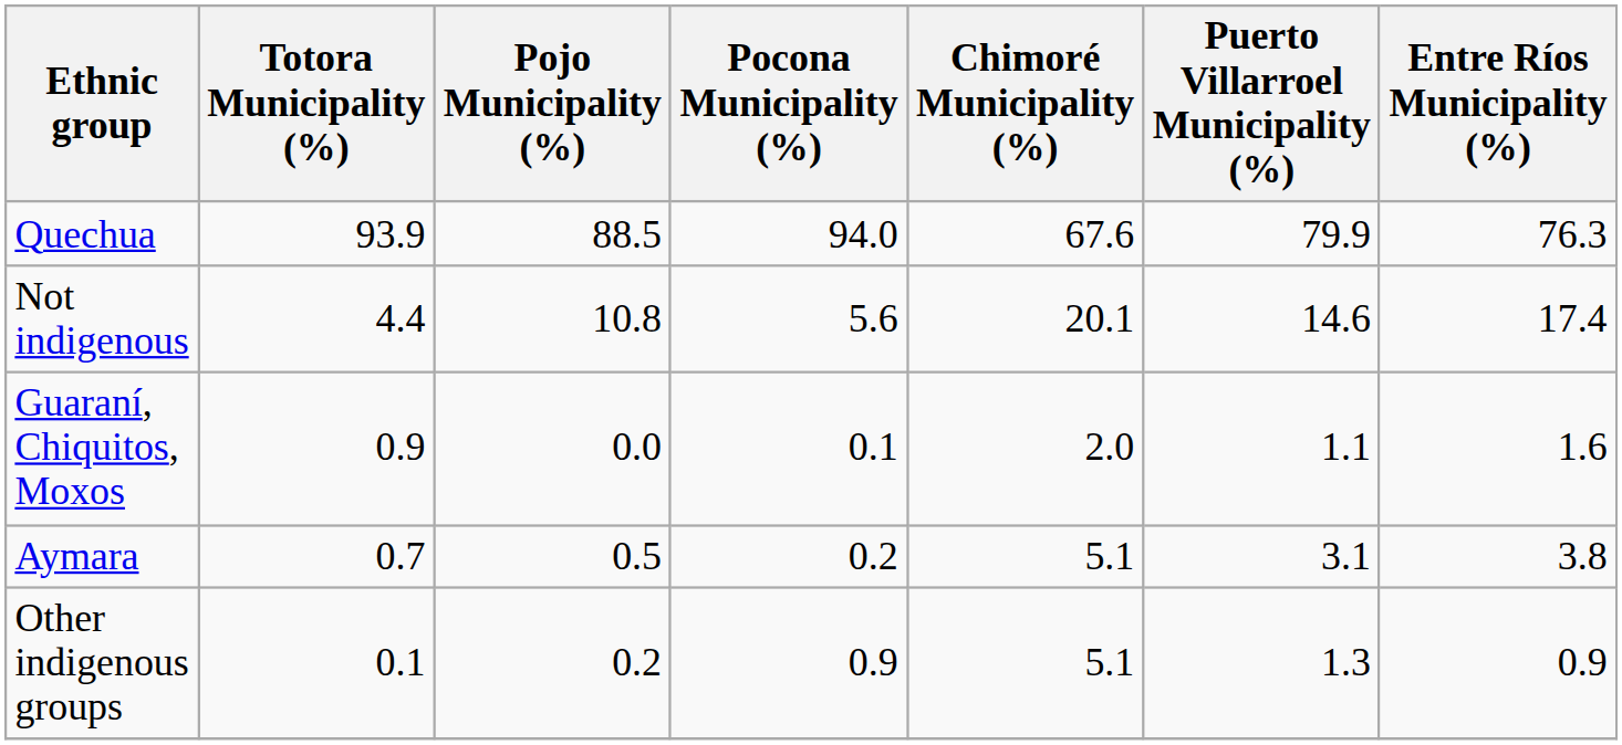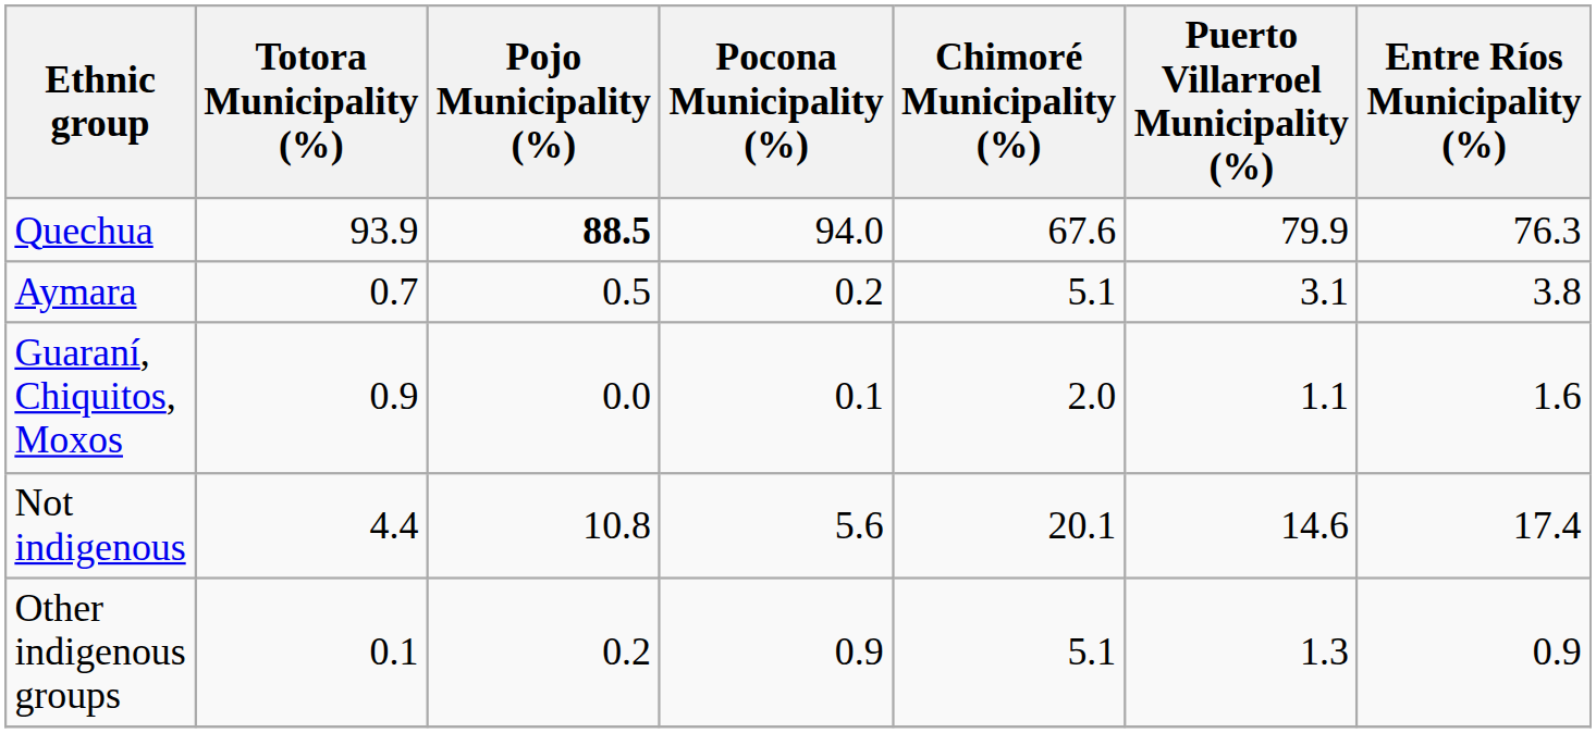 <table class="wikitable" border="1" style="width:45%;" border="1">
 <tr bgcolor=#EFEFEF>
 <th><strong>Ethnic group</strong></th>
 <th><strong>Totora Municipality (%)</strong></th>
 <th><strong>Pojo Municipality (%)</strong></th>
 <th><strong>Pocona Municipality (%)</strong></th>
 <th><strong>Chimoré Municipality (%)</strong></th>
 <th><strong>Puerto Villarroel Municipality (%)</strong></th>
 <th><strong>Entre Ríos Municipality (%)</strong></th>
 </tr>
 <tr>
 <td><a href='#'>Quechua</a></td>
 <td align="right">93.9</td>
-<td align="right">88.5</td>
+<td align="right"><strong>88.5</strong></td>
 <td align="right">94.0</td>
 <td align="right">67.6</td>
 <td align="right">79.9</td>
 <td align="right">76.3</td>
 </tr>
 <tr>
-<td>Not <a href='#'>indigenous</a></td>
-<td align="right">4.4</td>
-<td align="right">10.8</td>
-<td align="right">5.6</td>
-<td align="right">20.1</td>
-<td align="right">14.6</td>
-<td align="right">17.4</td>
+<td><a href='#'>Aymara</a></td>
+<td align="right">0.7</td>
+<td align="right">0.5</td>
+<td align="right">0.2</td>
+<td align="right">5.1</td>
+<td align="right">3.1</td>
+<td align="right">3.8</td>
 </tr>
 <tr>
 <td><a href='#'>Guaraní</a>, <a href='#'>Chiquitos</a>, <a href='#'>Moxos</a></td>
 <td align="right">0.9</td>
 <td align="right">0.0</td>
 <td align="right">0.1</td>
 <td align="right">2.0</td>
 <td align="right">1.1</td>
 <td align="right">1.6</td>
 </tr>
 <tr>
-<td><a href='#'>Aymara</a></td>
-<td align="right">0.7</td>
-<td align="right">0.5</td>
-<td align="right">0.2</td>
-<td align="right">5.1</td>
-<td align="right">3.1</td>
-<td align="right">3.8</td>
+<td>Not <a href='#'>indigenous</a></td>
+<td align="right">4.4</td>
+<td align="right">10.8</td>
+<td align="right">5.6</td>
+<td align="right">20.1</td>
+<td align="right">14.6</td>
+<td align="right">17.4</td>
 </tr>
 <tr>
 <td>Other indigenous groups</td>
 <td align="right">0.1</td>
 <td align="right">0.2</td>
 <td align="right">0.9</td>
 <td align="right">5.1</td>
 <td align="right">1.3</td>
 <td align="right">0.9</td>
 </tr>
 <tr>
 </tr>
 </table>
